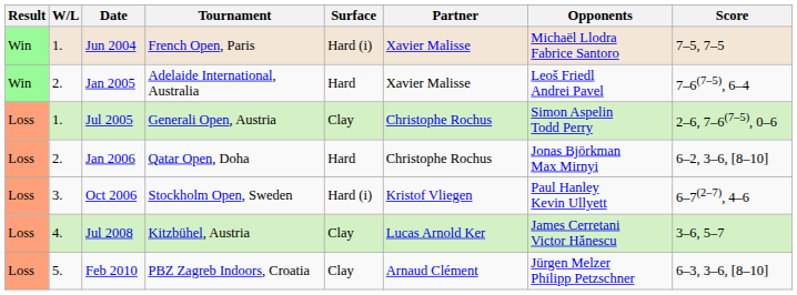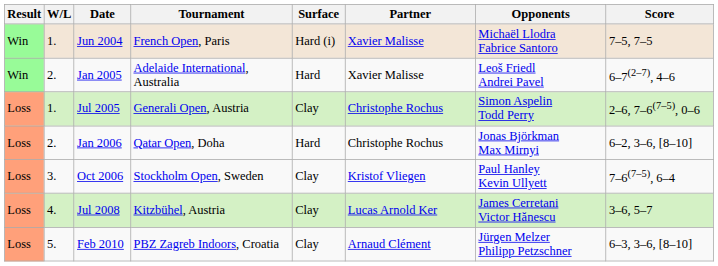 <table class="sortable wikitable">
 <tr>
 <th style="width:40px">Result</th>
 <th style="width:30px" class="unsortable">W/L</th>
 <th style="width:65px">Date</th>
 <th style="width:200px">Tournament</th>
 <th style="width:60px">Surface</th>
 <th style="width:160px">Partner</th>
 <th style="width:160px">Opponents</th>
 <th style="width:130px" class="unsortable">Score</th>
 </tr>
 <tr style="background:#f3e6d7;">
 <td style="background:#98fb98;">Win</td>
 <td>1.</td>
 <td><a href='#'>Jun 2004</a></td>
 <td><a href='#'>French Open</a>, Paris</td>
 <td>Hard (i)</td>
 <td> <a href='#'>Xavier Malisse</a></td>
 <td> <a href='#'>Michaël Llodra</a><br> <a href='#'>Fabrice Santoro</a></td>
 <td>7–5, 7–5</td>
 </tr>
 <tr>
 <td style="background:#98fb98;">Win</td>
 <td>2.</td>
 <td><a href='#'>Jan 2005</a></td>
 <td><a href='#'>Adelaide International</a>, Australia</td>
 <td>Hard</td>
 <td> Xavier Malisse</td>
 <td> <a href='#'>Leoš Friedl</a><br> <a href='#'>Andrei Pavel</a></td>
-<td>7–6<sup>(7–5)</sup>, 6–4</td>
+<td>6–7<sup>(2–7)</sup>, 4–6</td>
 </tr>
 <tr style="background:#d4f1c5;">
 <td style="background:#ffa07a;">Loss</td>
 <td>1.</td>
 <td><a href='#'>Jul 2005</a></td>
 <td><a href='#'>Generali Open</a>, Austria</td>
 <td>Clay</td>
 <td> <a href='#'>Christophe Rochus</a></td>
 <td> <a href='#'>Simon Aspelin</a><br> <a href='#'>Todd Perry</a></td>
 <td>2–6, 7–6<sup>(7–5)</sup>, 0–6</td>
 </tr>
 <tr>
 <td style="background:#ffa07a;">Loss</td>
 <td>2.</td>
 <td><a href='#'>Jan 2006</a></td>
 <td><a href='#'>Qatar Open</a>, Doha</td>
 <td>Hard</td>
 <td> Christophe Rochus</td>
 <td> <a href='#'>Jonas Björkman</a><br> <a href='#'>Max Mirnyi</a></td>
 <td>6–2, 3–6, [8–10]</td>
 </tr>
 <tr>
 <td style="background:#ffa07a;">Loss</td>
 <td>3.</td>
 <td><a href='#'>Oct 2006</a></td>
 <td><a href='#'>Stockholm Open</a>, Sweden</td>
-<td>Hard (i)</td>
+<td>Clay</td>
 <td> <a href='#'>Kristof Vliegen</a></td>
 <td> <a href='#'>Paul Hanley</a><br> <a href='#'>Kevin Ullyett</a></td>
-<td>6–7<sup>(2–7)</sup>, 4–6</td>
+<td>7–6<sup>(7–5)</sup>, 6–4</td>
 </tr>
 <tr style="background:#d4f1c5;">
 <td style="background:#ffa07a;">Loss</td>
 <td>4.</td>
 <td><a href='#'>Jul 2008</a></td>
 <td><a href='#'>Kitzbühel</a>, Austria</td>
 <td>Clay</td>
 <td> <a href='#'>Lucas Arnold Ker</a></td>
 <td> <a href='#'>James Cerretani</a><br> <a href='#'>Victor Hănescu</a></td>
 <td>3–6, 5–7</td>
 </tr>
 <tr>
 <td style="background:#ffa07a;">Loss</td>
 <td>5.</td>
 <td><a href='#'>Feb 2010</a></td>
 <td><a href='#'>PBZ Zagreb Indoors</a>, Croatia</td>
 <td>Clay</td>
 <td> <a href='#'>Arnaud Clément</a></td>
 <td> <a href='#'>Jürgen Melzer</a><br> <a href='#'>Philipp Petzschner</a></td>
 <td>6–3, 3–6, [8–10]</td>
 </tr>
 </table>
